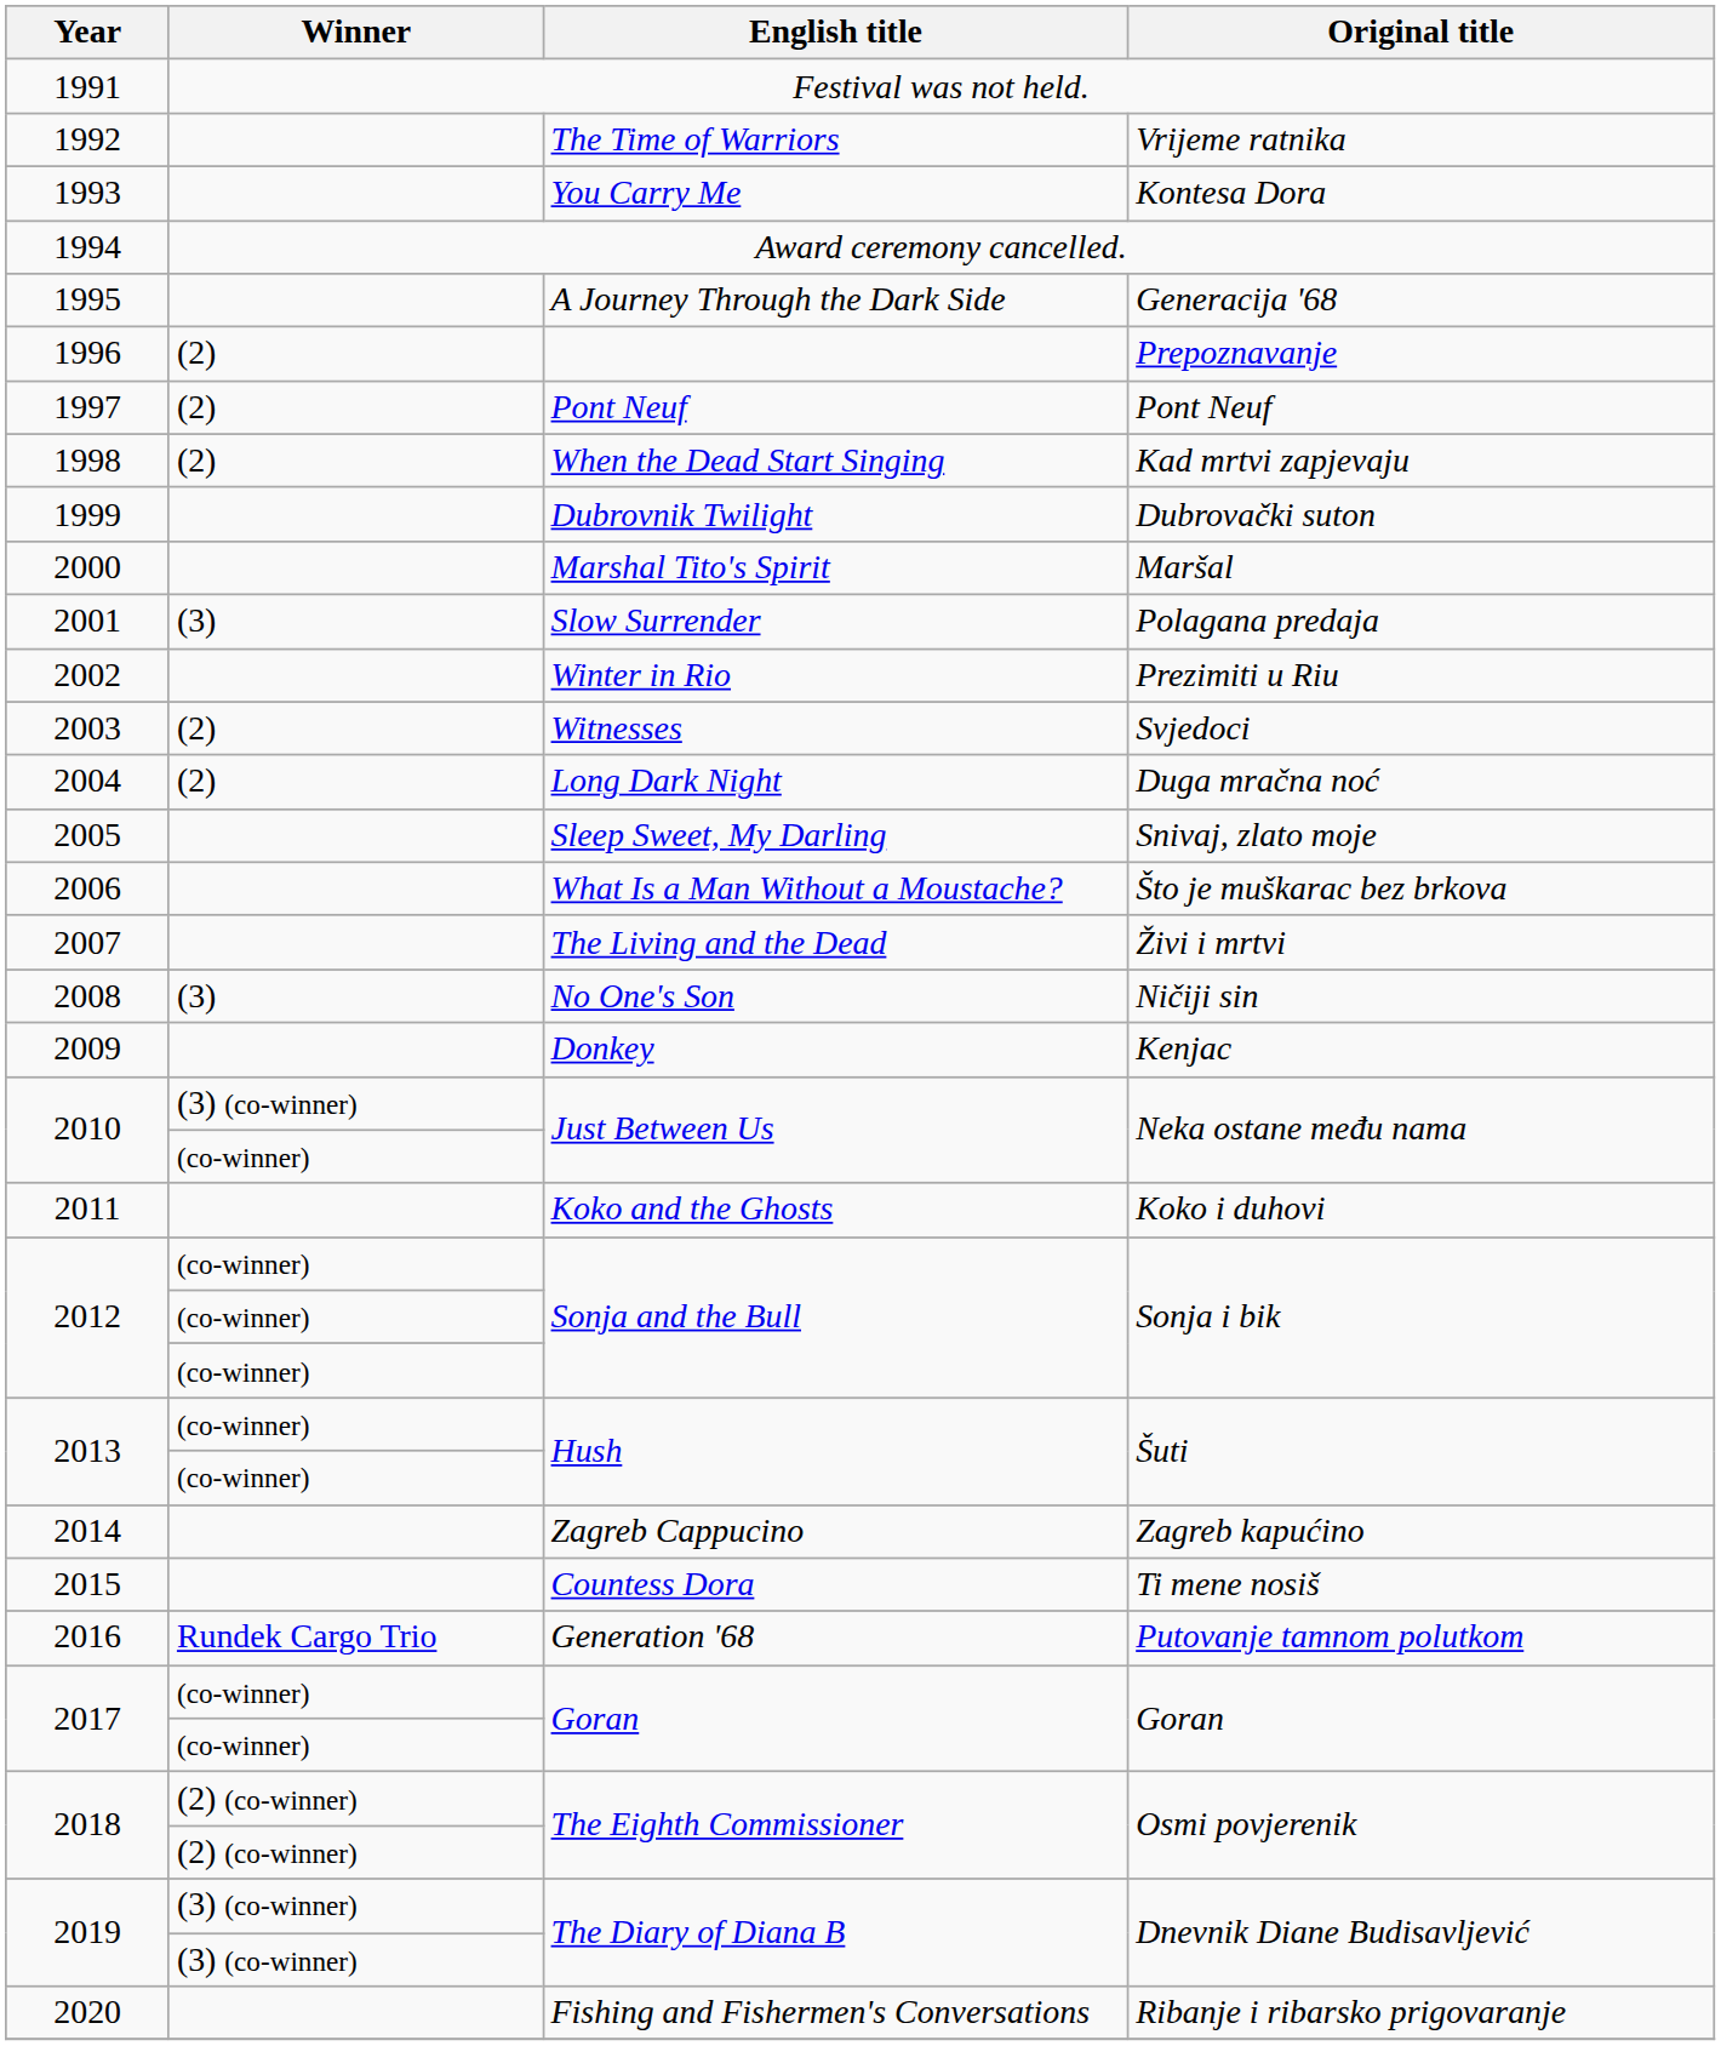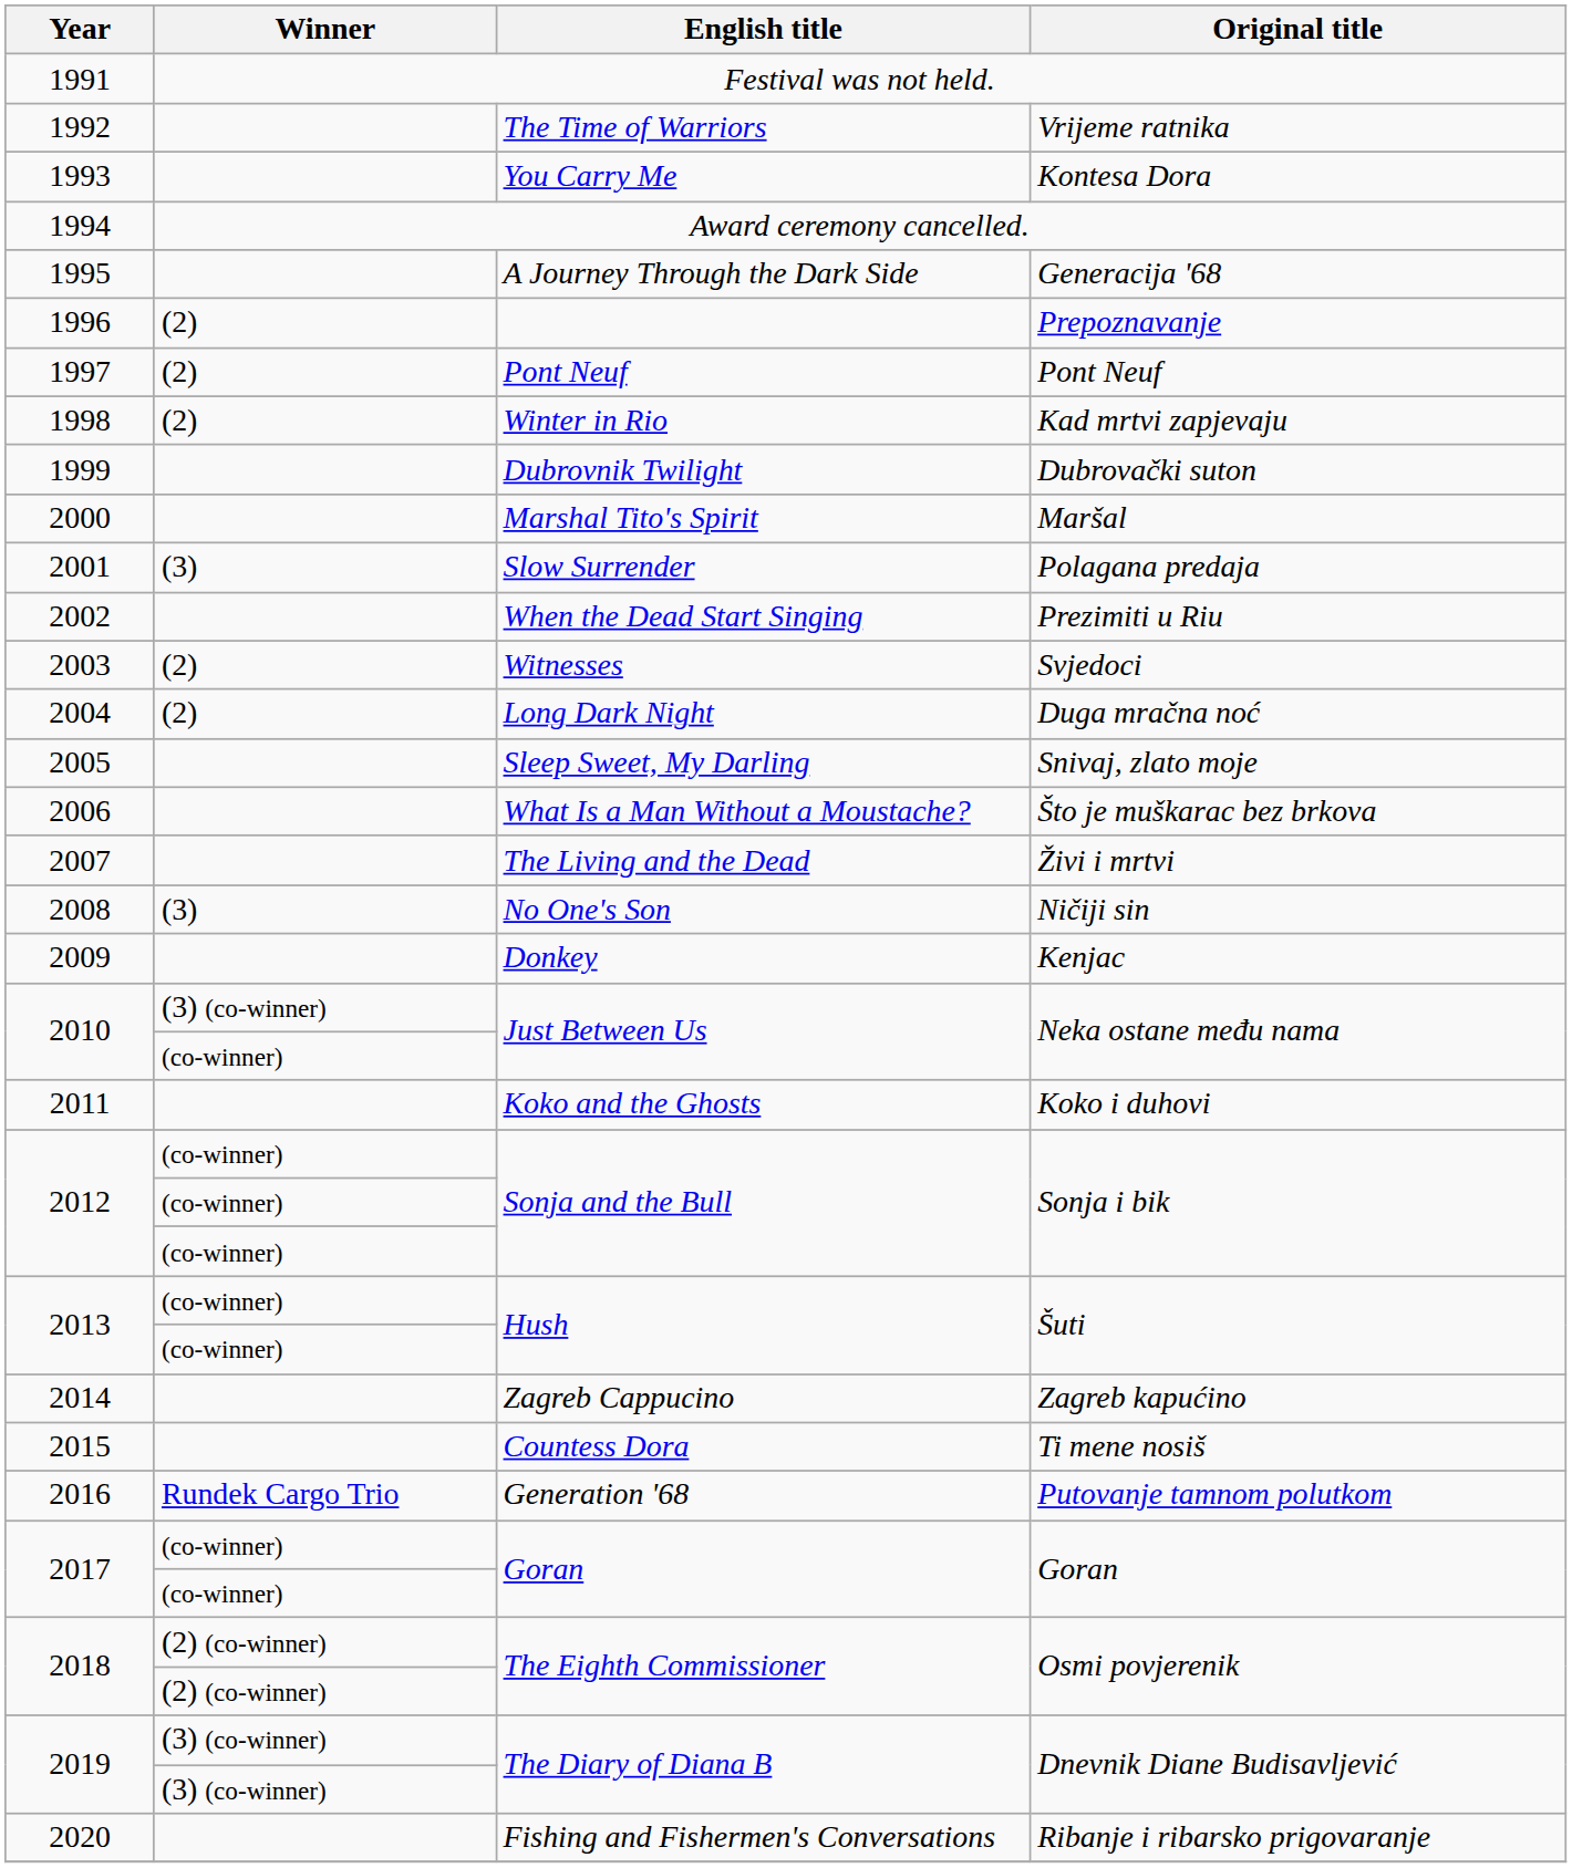 <table class="wikitable sortable">
 <tr>
 <th width="70"><strong>Year</strong></th>
 <th width="170"><strong>Winner</strong></th>
 <th width="270"><strong>English title</strong></th>
 <th width="270"><strong>Original title</strong></th>
 </tr>
 <tr>
 <td style="text-align:center;">1991</td>
 <td colspan="3" style="text-align:center;"><em>Festival was not held.</em></td>
 </tr>
 <tr>
 <td style="text-align:center;">1992</td>
 <td></td>
 <td><em><a href='#'>The Time of Warriors</a></em></td>
 <td><em>Vrijeme ratnika</em></td>
 </tr>
 <tr>
 <td style="text-align:center;">1993</td>
 <td></td>
 <td><em><a href='#'>You Carry Me</a></em></td>
 <td><em>Kontesa Dora</em></td>
 </tr>
 <tr>
 <td style="text-align:center;">1994</td>
 <td colspan="3" style="text-align:center;"><em>Award ceremony cancelled.</em></td>
 </tr>
 <tr>
 <td style="text-align:center;">1995</td>
 <td></td>
 <td><em>A Journey Through the Dark Side</em></td>
 <td><em>Generacija '68</em></td>
 </tr>
 <tr>
 <td style="text-align:center;">1996</td>
 <td> (2)</td>
 <td></td>
 <td><em><a href='#'>Prepoznavanje</a></em></td>
 </tr>
 <tr>
 <td style="text-align:center;">1997</td>
 <td> (2)</td>
 <td><em><a href='#'>Pont Neuf</a></em></td>
 <td><em>Pont Neuf</em></td>
 </tr>
 <tr>
 <td style="text-align:center;">1998</td>
 <td> (2)</td>
-<td><em><a href='#'>When the Dead Start Singing</a></em></td>
+<td><em><a href='#'>Winter in Rio</a></em></td>
 <td><em>Kad mrtvi zapjevaju</em></td>
 </tr>
 <tr>
 <td style="text-align:center;">1999</td>
 <td></td>
 <td><em><a href='#'>Dubrovnik Twilight</a></em></td>
 <td><em>Dubrovački suton</em></td>
 </tr>
 <tr>
 <td style="text-align:center;">2000</td>
 <td></td>
 <td><em><a href='#'>Marshal Tito's Spirit</a></em></td>
 <td><em>Maršal</em></td>
 </tr>
 <tr>
 <td style="text-align:center;">2001</td>
 <td> (3)</td>
 <td><em><a href='#'>Slow Surrender</a></em></td>
 <td><em>Polagana predaja</em></td>
 </tr>
 <tr>
 <td style="text-align:center;">2002</td>
 <td></td>
-<td><em><a href='#'>Winter in Rio</a></em></td>
+<td><em><a href='#'>When the Dead Start Singing</a></em></td>
 <td><em>Prezimiti u Riu</em></td>
 </tr>
 <tr>
 <td style="text-align:center;">2003</td>
 <td> (2)</td>
 <td><em><a href='#'>Witnesses</a></em></td>
 <td><em>Svjedoci</em></td>
 </tr>
 <tr>
 <td style="text-align:center;">2004</td>
 <td> (2)</td>
 <td><em><a href='#'>Long Dark Night</a></em></td>
 <td><em>Duga mračna noć</em></td>
 </tr>
 <tr>
 <td style="text-align:center;">2005</td>
 <td></td>
 <td><em><a href='#'>Sleep Sweet, My Darling</a></em></td>
 <td><em>Snivaj, zlato moje</em></td>
 </tr>
 <tr>
 <td style="text-align:center;">2006</td>
 <td></td>
 <td><em><a href='#'>What Is a Man Without a Moustache?</a></em></td>
 <td><em>Što je muškarac bez brkova</em></td>
 </tr>
 <tr>
 <td style="text-align:center;">2007</td>
 <td></td>
 <td><em><a href='#'>The Living and the Dead</a></em></td>
 <td><em>Živi i mrtvi</em></td>
 </tr>
 <tr>
 <td style="text-align:center;">2008</td>
 <td> (3)</td>
 <td><em><a href='#'>No One's Son</a></em></td>
 <td><em>Ničiji sin</em></td>
 </tr>
 <tr>
 <td style="text-align:center;">2009</td>
 <td></td>
 <td><em><a href='#'>Donkey</a></em></td>
 <td><em>Kenjac</em></td>
 </tr>
 <tr>
 <td style="text-align:center;" rowspan=2>2010</td>
 <td> (3) <small>(co-winner)</small></td>
 <td rowspan=2><em><a href='#'>Just Between Us</a></em></td>
 <td rowspan=2><em>Neka ostane među nama</em></td>
 </tr>
 <tr>
 <td> <small>(co-winner)</small></td>
 </tr>
 <tr>
 <td style="text-align:center;">2011</td>
 <td></td>
 <td><em><a href='#'>Koko and the Ghosts</a></em></td>
 <td><em>Koko i duhovi</em></td>
 </tr>
 <tr>
 <td style="text-align:center;" rowspan=3>2012</td>
 <td> <small>(co-winner)</small></td>
 <td rowspan=3><em><a href='#'>Sonja and the Bull</a></em></td>
 <td rowspan=3><em>Sonja i bik</em></td>
 </tr>
 <tr>
 <td> <small>(co-winner)</small></td>
 </tr>
 <tr>
 <td> <small>(co-winner)</small></td>
 </tr>
 <tr>
 <td style="text-align:center;" rowspan=2>2013</td>
 <td> <small>(co-winner)</small></td>
 <td rowspan=2><em><a href='#'>Hush</a></em></td>
 <td rowspan=2><em>Šuti</em></td>
 </tr>
 <tr>
 <td> <small>(co-winner)</small></td>
 </tr>
 <tr>
 <td style="text-align:center;">2014</td>
 <td></td>
 <td><em>Zagreb Cappucino</em></td>
 <td><em>Zagreb kapućino</em></td>
 </tr>
 <tr>
 <td style="text-align:center;">2015</td>
 <td></td>
 <td><em><a href='#'>Countess Dora</a></em></td>
 <td><em>Ti mene nosiš</em></td>
 </tr>
 <tr>
 <td style="text-align:center;">2016</td>
 <td><a href='#'>Rundek Cargo Trio</a></td>
 <td><em>Generation '68</em></td>
 <td><em><a href='#'>Putovanje tamnom polutkom</a></em></td>
 </tr>
 <tr>
 <td style="text-align:center;" rowspan=2>2017</td>
 <td> <small>(co-winner)</small></td>
 <td rowspan=2><em><a href='#'>Goran</a></em></td>
 <td rowspan=2><em>Goran</em></td>
 </tr>
 <tr>
 <td> <small>(co-winner)</small></td>
 </tr>
 <tr>
 <td style="text-align:center;" rowspan=2>2018</td>
 <td> (2)  <small>(co-winner)</small></td>
 <td rowspan=2><em><a href='#'>The Eighth Commissioner</a></em></td>
 <td rowspan=2><em>Osmi povjerenik</em></td>
 </tr>
 <tr>
 <td> (2)  <small>(co-winner)</small></td>
 </tr>
 <tr>
 <td style="text-align:center;" rowspan=2>2019</td>
 <td> (3)  <small>(co-winner)</small></td>
 <td rowspan=2><em><a href='#'>The Diary of Diana B</a></em></td>
 <td rowspan=2><em>Dnevnik Diane Budisavljević</em></td>
 </tr>
 <tr>
 <td> (3)  <small>(co-winner)</small></td>
 </tr>
 <tr>
 <td style="text-align:center;">2020</td>
 <td></td>
 <td><em>Fishing and Fishermen's Conversations</em></td>
 <td><em>Ribanje i ribarsko prigovaranje</em></td>
 </tr>
 <tr>
 </tr>
 </table>
